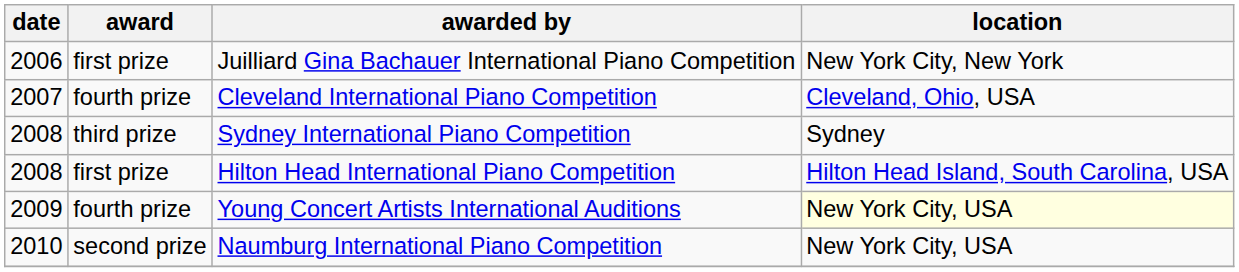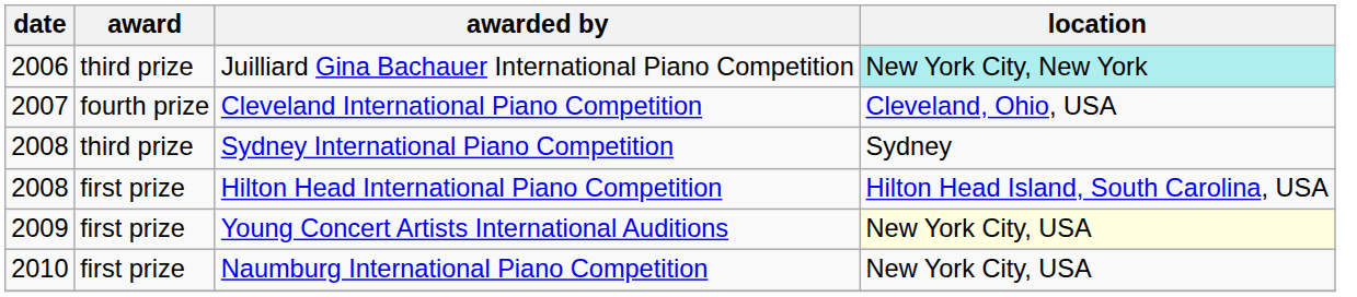 <table class="wikitable">
 <tr>
 <th>date</th>
 <th>award</th>
 <th>awarded by</th>
 <th>location</th>
 </tr>
 <tr>
 <td>2006</td>
-<td>first prize</td>
+<td>third prize</td>
 <td>Juilliard <a href='#'>Gina Bachauer</a> International Piano Competition</td>
-<td>New York City, New York</td>
+<td style="background: paleturquoise;">New York City, New York</td>
 </tr>
 <tr>
 <td>2007</td>
 <td>fourth prize</td>
 <td><a href='#'>Cleveland International Piano Competition</a></td>
 <td><a href='#'>Cleveland, Ohio</a>, USA</td>
 </tr>
 <tr>
 <td>2008</td>
 <td>third prize</td>
 <td><a href='#'>Sydney International Piano Competition</a></td>
 <td>Sydney</td>
 </tr>
 <tr>
 <td>2008</td>
 <td>first prize</td>
 <td><a href='#'>Hilton Head International Piano Competition</a></td>
 <td><a href='#'>Hilton Head Island, South Carolina</a>, USA</td>
 </tr>
 <tr>
 <td>2009</td>
-<td>fourth prize</td>
+<td>first prize</td>
 <td><a href='#'>Young Concert Artists International Auditions</a></td>
 <td style="background: lightyellow;">New York City, USA</td>
 </tr>
 <tr>
 <td>2010</td>
-<td>second prize</td>
+<td>first prize</td>
 <td><a href='#'>Naumburg International Piano Competition</a></td>
 <td>New York City, USA</td>
 </tr>
 <tr>
 </tr>
 </table>
